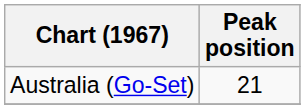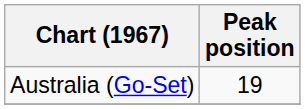 <table class="wikitable plainrowheaders">
 <tr>
 <th>Chart (1967)</th>
 <th>Peak<br>position</th>
 </tr>
 <tr>
 <td>Australia (<a href='#'>Go-Set</a>)</td>
-<td style="text-align:center;">21</td>
+<td style="text-align:center;">19</td>
 </tr>
 <tr>
 </tr>
 <tr>
 </tr>
 <tr>
 </tr>
 <tr>
 </tr>
 <tr>
 </tr>
 </table>
